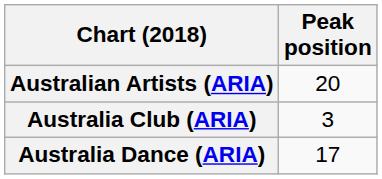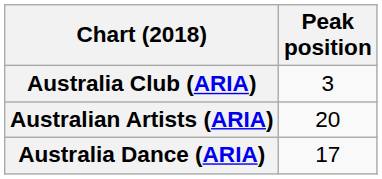 <table class="wikitable sortable plainrowheaders" style="text-align:center">
 <tr>
 <th scope="col">Chart (2018)</th>
 <th scope="col">Peak<br> position</th>
 </tr>
 <tr>
+<th scope="row">Australia Club (<a href='#'>ARIA</a>)</th>
+<td>3</td>
+</tr>
+<tr>
 <th scope="row">Australian Artists (<a href='#'>ARIA</a>)</th>
 <td>20</td>
-</tr>
-<tr>
-<th scope="row">Australia Club (<a href='#'>ARIA</a>)</th>
-<td>3</td>
 </tr>
 <tr>
 <th scope="row">Australia Dance (<a href='#'>ARIA</a>)</th>
 <td>17</td>
 </tr>
 </table>
